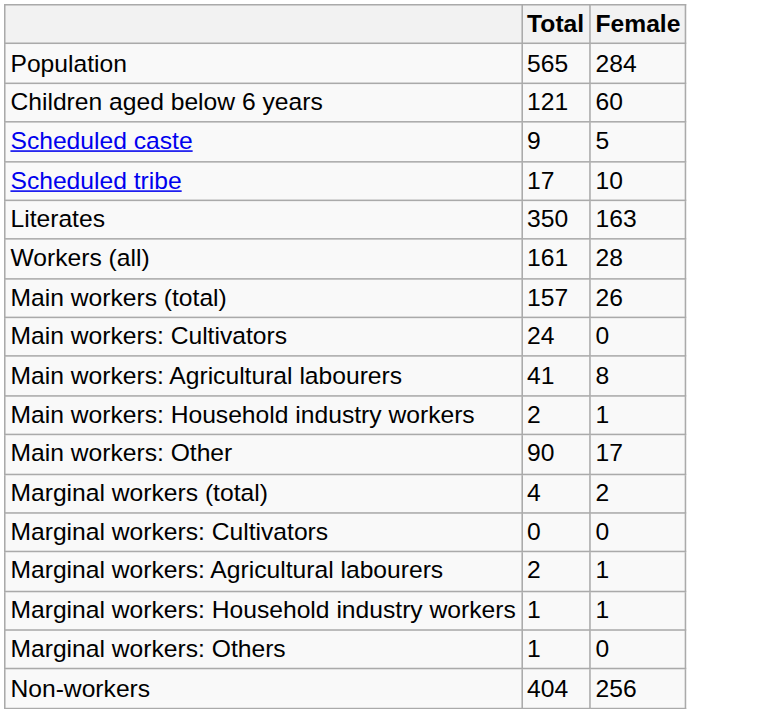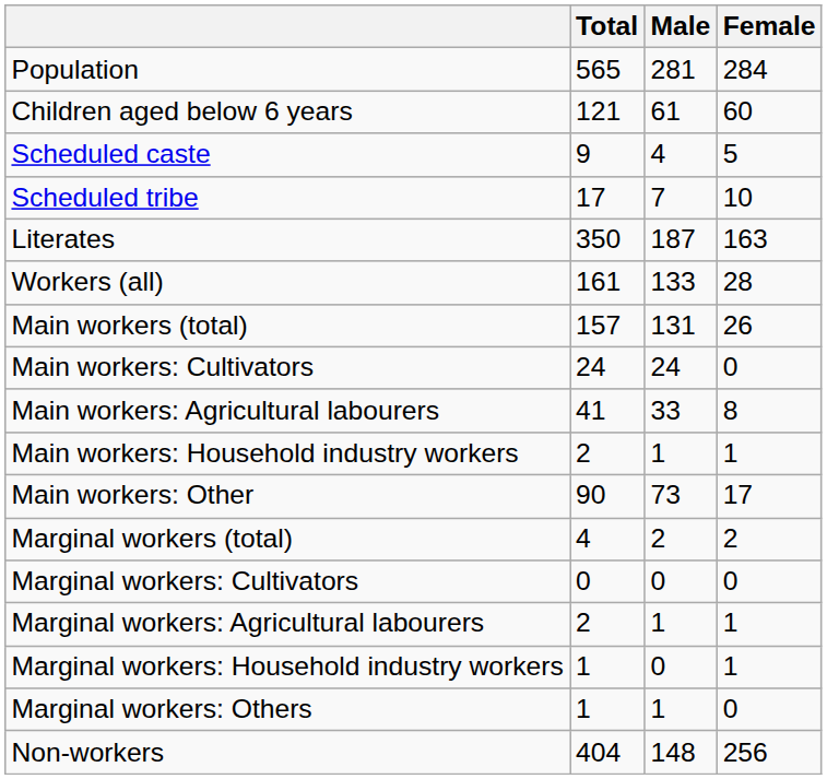 <table class="wikitable sortable">
 <tr>
 <th></th>
 <th>Total</th>
+<th>Male</th>
 <th>Female</th>
 </tr>
 <tr>
 <td>Population</td>
 <td>565</td>
+<td>281</td>
 <td>284</td>
 </tr>
 <tr>
 <td>Children aged below 6 years</td>
 <td>121</td>
+<td>61</td>
 <td>60</td>
 </tr>
 <tr>
 <td><a href='#'>Scheduled caste</a></td>
 <td>9</td>
+<td>4</td>
 <td>5</td>
 </tr>
 <tr>
 <td><a href='#'>Scheduled tribe</a></td>
 <td>17</td>
+<td>7</td>
 <td>10</td>
 </tr>
 <tr>
 <td>Literates</td>
 <td>350</td>
+<td>187</td>
 <td>163</td>
 </tr>
 <tr>
 <td>Workers (all)</td>
 <td>161</td>
+<td>133</td>
 <td>28</td>
 </tr>
 <tr>
 <td>Main workers (total)</td>
 <td>157</td>
+<td>131</td>
 <td>26</td>
 </tr>
 <tr>
 <td>Main workers: Cultivators</td>
+<td>24</td>
 <td>24</td>
 <td>0</td>
 </tr>
 <tr>
 <td>Main workers: Agricultural labourers</td>
 <td>41</td>
+<td>33</td>
 <td>8</td>
 </tr>
 <tr>
 <td>Main workers: Household industry workers</td>
 <td>2</td>
 <td>1</td>
+<td>1</td>
 </tr>
 <tr>
 <td>Main workers: Other</td>
 <td>90</td>
+<td>73</td>
 <td>17</td>
 </tr>
 <tr>
 <td>Marginal workers (total)</td>
 <td>4</td>
 <td>2</td>
+<td>2</td>
 </tr>
 <tr>
 <td>Marginal workers: Cultivators</td>
+<td>0</td>
 <td>0</td>
 <td>0</td>
 </tr>
 <tr>
 <td>Marginal workers: Agricultural labourers</td>
 <td>2</td>
 <td>1</td>
+<td>1</td>
 </tr>
 <tr>
 <td>Marginal workers: Household industry workers</td>
 <td>1</td>
+<td>0</td>
 <td>1</td>
 </tr>
 <tr>
 <td>Marginal workers: Others</td>
+<td>1</td>
 <td>1</td>
 <td>0</td>
 </tr>
 <tr>
 <td>Non-workers</td>
 <td>404</td>
+<td>148</td>
 <td>256</td>
 </tr>
 </table>
